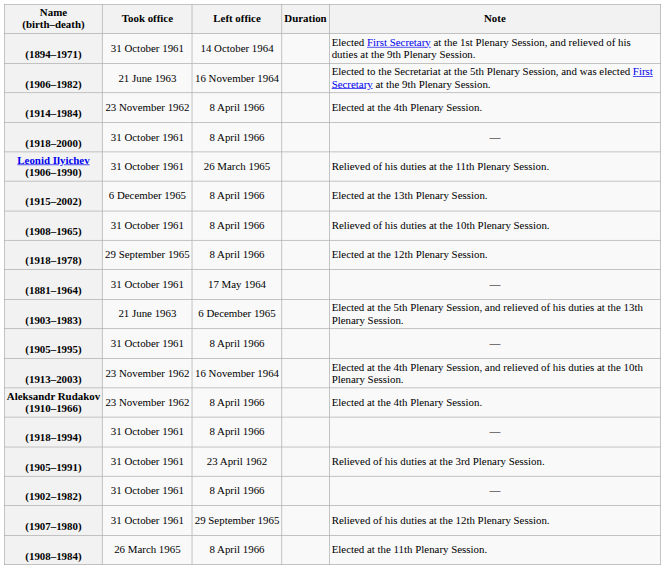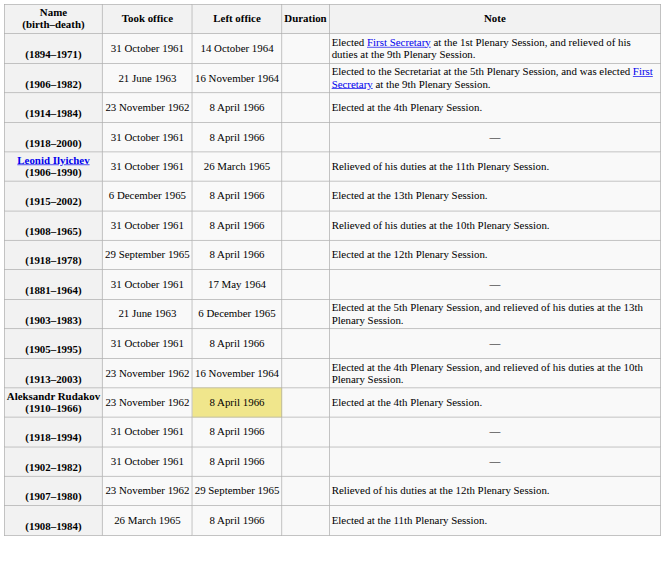 <table class="wikitable plainrowheaders sortable" style="text-align:center;" border="1">
 <tr>
 <th scope="col">Name<br>(birth–death)</th>
 <th scope="col">Took office</th>
 <th scope="col">Left office</th>
 <th scope="col">Duration</th>
 <th scope="col" style="width:30em;">Note</th>
 </tr>
 <tr>
 <th scope="row"><br>(1894–1971)</th>
 <td>31 October 1961</td>
 <td>14 October 1964</td>
 <td></td>
 <td align="left">Elected <a href='#'>First Secretary</a> at the 1st Plenary Session, and relieved of his duties at the 9th Plenary Session.</td>
 </tr>
 <tr>
 <th scope="row"><br>(1906–1982)</th>
 <td>21 June 1963</td>
 <td>16 November 1964</td>
 <td></td>
 <td align="left">Elected to the Secretariat at the 5th Plenary Session, and was elected <a href='#'>First Secretary</a> at the 9th Plenary Session.</td>
 </tr>
 <tr>
 <th scope="row"><br>(1914–1984)</th>
 <td>23 November 1962</td>
 <td>8 April 1966</td>
 <td></td>
 <td align="left">Elected at the 4th Plenary Session.</td>
 </tr>
 <tr>
 <th scope="row"><br>(1918–2000)</th>
 <td>31 October 1961</td>
 <td>8 April 1966</td>
 <td></td>
 <td>—</td>
 </tr>
 <tr>
 <th scope="row"><a href='#'>Leonid Ilyichev</a> <br>(1906–1990)</th>
 <td>31 October 1961</td>
 <td>26 March 1965</td>
 <td></td>
 <td align="left">Relieved of his duties at the 11th Plenary Session.</td>
 </tr>
 <tr>
 <th scope="row"><br>(1915–2002)</th>
 <td>6 December 1965</td>
 <td>8 April 1966</td>
 <td></td>
 <td align="left">Elected at the 13th Plenary Session.</td>
 </tr>
 <tr>
 <th scope="row"><br>(1908–1965)</th>
 <td>31 October 1961</td>
 <td>8 April 1966</td>
 <td></td>
 <td align="left">Relieved of his duties at the 10th Plenary Session.</td>
 </tr>
 <tr>
 <th scope="row"><br>(1918–1978)</th>
 <td>29 September 1965</td>
 <td>8 April 1966</td>
 <td></td>
 <td align="left">Elected at the 12th Plenary Session.</td>
 </tr>
 <tr>
 <th scope="row"><br>(1881–1964)</th>
 <td>31 October 1961</td>
 <td>17 May 1964</td>
 <td></td>
 <td>—</td>
 </tr>
 <tr>
 <th scope="row"><br>(1903–1983)</th>
 <td>21 June 1963</td>
 <td>6 December 1965</td>
 <td></td>
 <td align="left">Elected at the 5th Plenary Session, and relieved of his duties at the 13th Plenary Session.</td>
 </tr>
 <tr>
 <th scope="row"><br>(1905–1995)</th>
 <td>31 October 1961</td>
 <td>8 April 1966</td>
 <td></td>
 <td>—</td>
 </tr>
 <tr>
 <th scope="row"><br>(1913–2003)</th>
 <td>23 November 1962</td>
 <td>16 November 1964</td>
 <td></td>
 <td align="left">Elected at the 4th Plenary Session, and relieved of his duties at the 10th Plenary Session.</td>
 </tr>
 <tr>
 <th scope="row">Aleksandr Rudakov<br>(1910–1966)</th>
 <td>23 November 1962</td>
-<td>8 April 1966</td>
+<td style="background: khaki;">8 April 1966</td>
 <td></td>
 <td align="left">Elected at the 4th Plenary Session.</td>
 </tr>
 <tr>
 <th scope="row"><br>(1918–1994)</th>
 <td>31 October 1961</td>
 <td>8 April 1966</td>
 <td></td>
 <td>—</td>
 </tr>
 <tr>
-<th scope="row"><br>(1905–1991)</th>
-<td>31 October 1961</td>
-<td>23 April 1962</td>
-<td></td>
-<td align="left">Relieved of his duties at the 3rd Plenary Session.</td>
-</tr>
-<tr>
 <th scope="row"><br>(1902–1982)</th>
 <td>31 October 1961</td>
 <td>8 April 1966</td>
 <td></td>
 <td>—</td>
 </tr>
 <tr>
 <th scope="row"><br>(1907–1980)</th>
-<td>31 October 1961</td>
+<td>23 November 1962</td>
 <td>29 September 1965</td>
 <td></td>
 <td align="left">Relieved of his duties at the 12th Plenary Session.</td>
 </tr>
 <tr>
 <th scope="row"><br>(1908–1984)</th>
 <td>26 March 1965</td>
 <td>8 April 1966</td>
 <td></td>
 <td align="left">Elected at the 11th Plenary Session.</td>
 </tr>
 </table>
